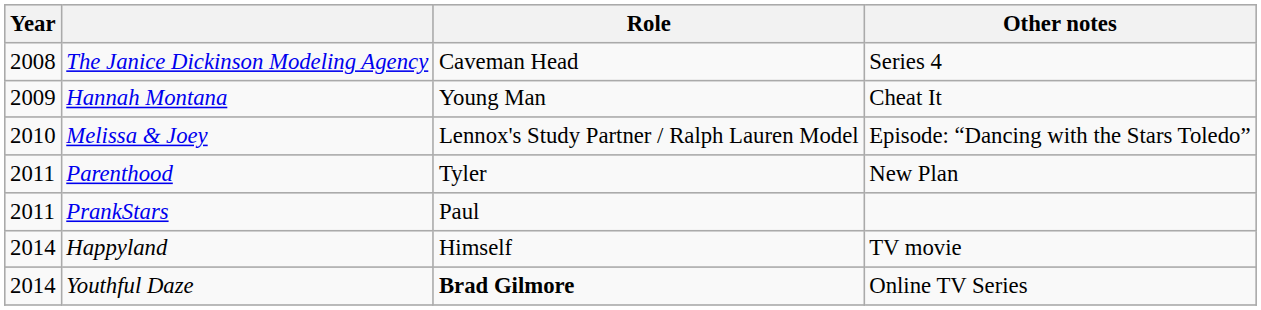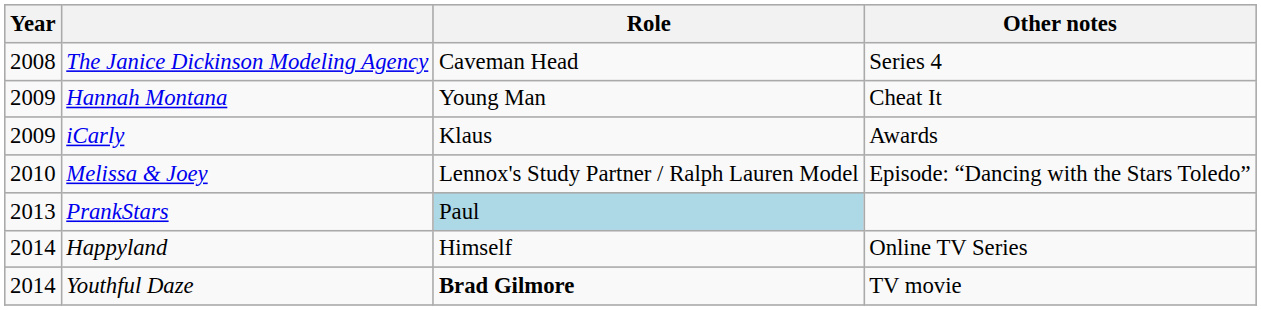 <table class="wikitable" style="font-size: 90%;">
 <tr>
 <th>Year</th>
 <th></th>
 <th>Role</th>
 <th>Other notes</th>
 </tr>
 <tr>
 <td>2008</td>
 <td><em><a href='#'>The Janice Dickinson Modeling Agency</a></em></td>
 <td>Caveman Head</td>
 <td>Series 4</td>
 </tr>
 <tr>
 <td>2009</td>
 <td><em><a href='#'>Hannah Montana</a></em></td>
 <td>Young Man</td>
 <td>Cheat It</td>
 </tr>
 <tr>
+<td>2009</td>
+<td><em><a href='#'>iCarly</a></em></td>
+<td>Klaus</td>
+<td>Awards</td>
+</tr>
+<tr>
 <td>2010</td>
 <td><em><a href='#'>Melissa & Joey</a></em></td>
 <td>Lennox's Study Partner / Ralph Lauren Model</td>
 <td>Episode: “Dancing with the Stars Toledo”</td>
 </tr>
 <tr>
-<td>2011</td>
-<td><em><a href='#'>Parenthood</a></em></td>
-<td>Tyler</td>
-<td>New Plan</td>
-</tr>
-<tr>
-<td>2011</td>
+<td>2013</td>
 <td><em><a href='#'>PrankStars</a></em></td>
-<td>Paul</td>
+<td style="background: lightblue;">Paul</td>
 <td></td>
 </tr>
 <tr>
 <td>2014</td>
 <td><em>Happyland</em></td>
 <td>Himself</td>
-<td>TV movie</td>
+<td>Online TV Series</td>
 </tr>
 <tr>
 <td>2014</td>
 <td><em>Youthful Daze</em></td>
 <td><strong>Brad Gilmore</strong></td>
-<td>Online TV Series</td>
+<td>TV movie</td>
 </tr>
 </table>
